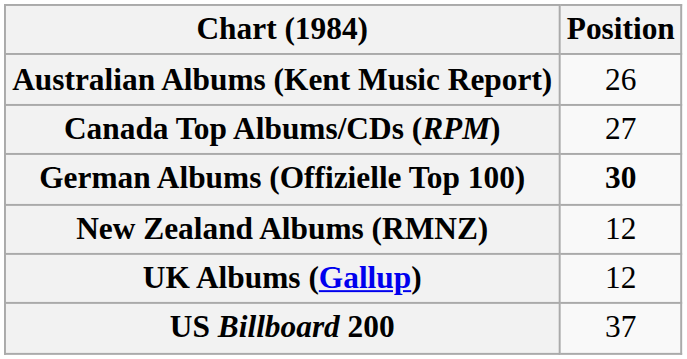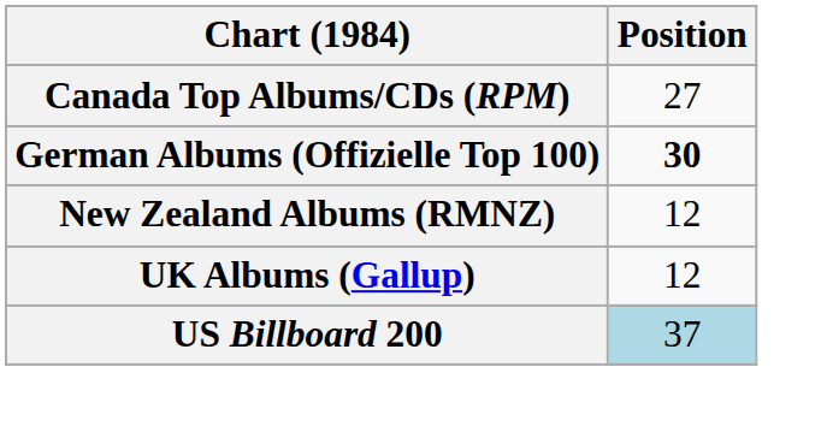 <table class="wikitable sortable plainrowheaders" style="text-align:center">
 <tr>
 <th scope="col">Chart (1984)</th>
 <th scope="col">Position</th>
-</tr>
-<tr>
-<th scope="row">Australian Albums (Kent Music Report)</th>
-<td>26</td>
 </tr>
 <tr>
 <th scope="row">Canada Top Albums/CDs (<em>RPM</em>)</th>
 <td>27</td>
 </tr>
 <tr>
 <th scope="row">German Albums (Offizielle Top 100)</th>
 <td><strong>30</strong></td>
 </tr>
 <tr>
 <th scope="row">New Zealand Albums (RMNZ)</th>
 <td>12</td>
 </tr>
 <tr>
 <th scope="row">UK Albums (<a href='#'>Gallup</a>)</th>
 <td>12</td>
 </tr>
 <tr>
 <th scope="row">US <em>Billboard</em> 200</th>
-<td>37</td>
+<td style="background: lightblue;">37</td>
 </tr>
 </table>
